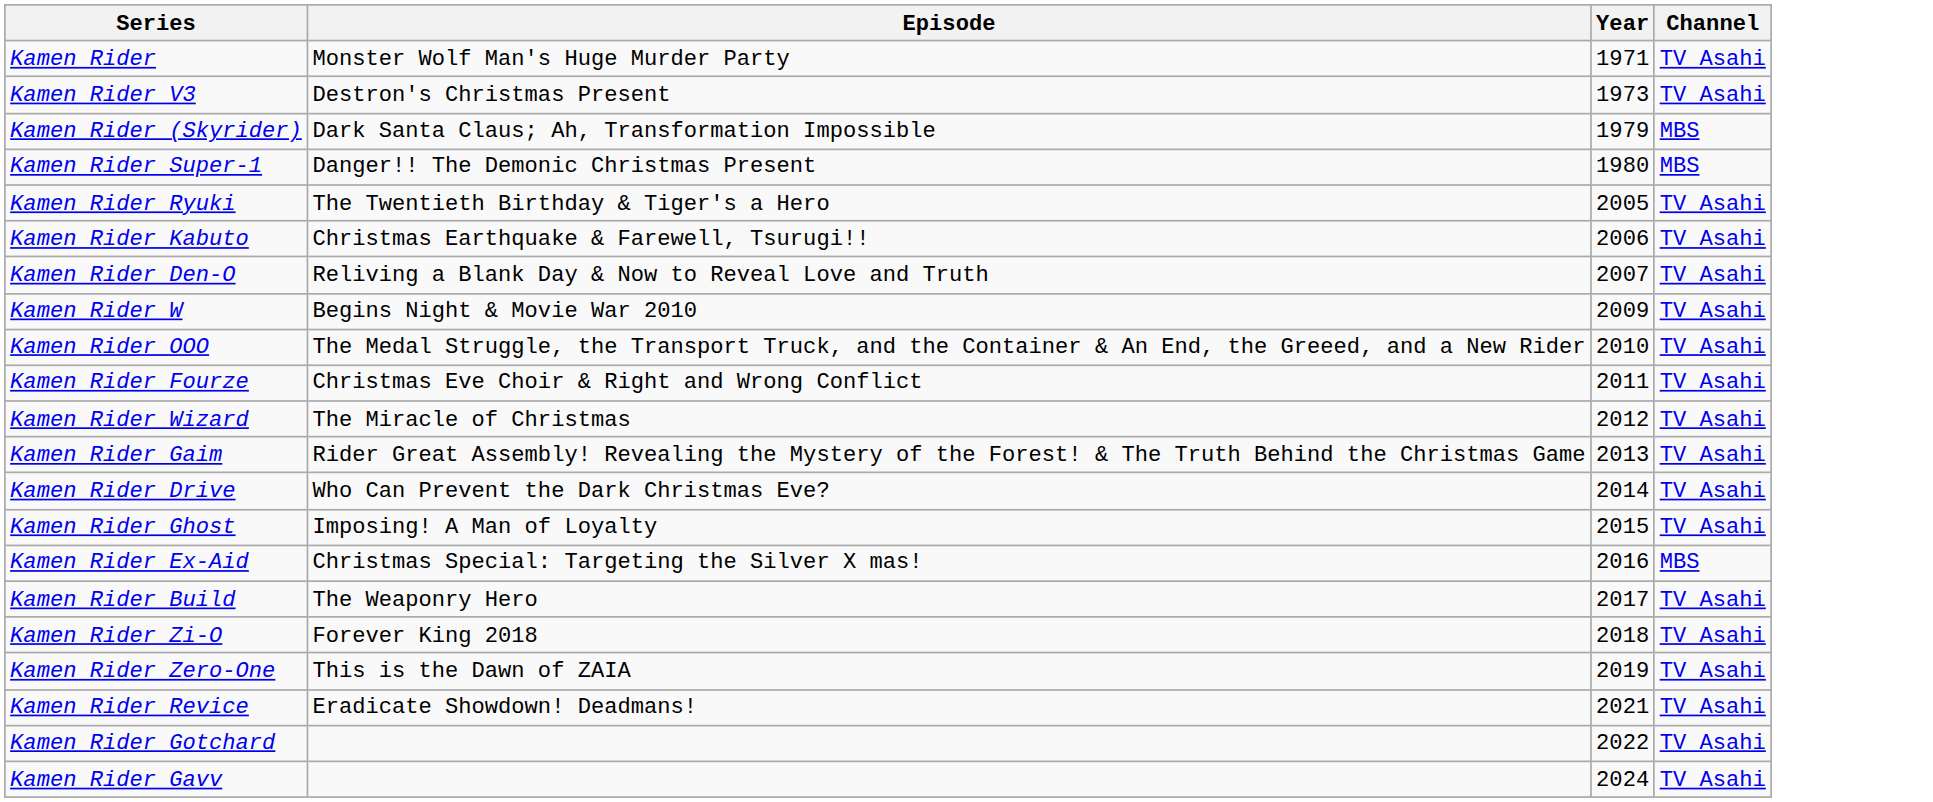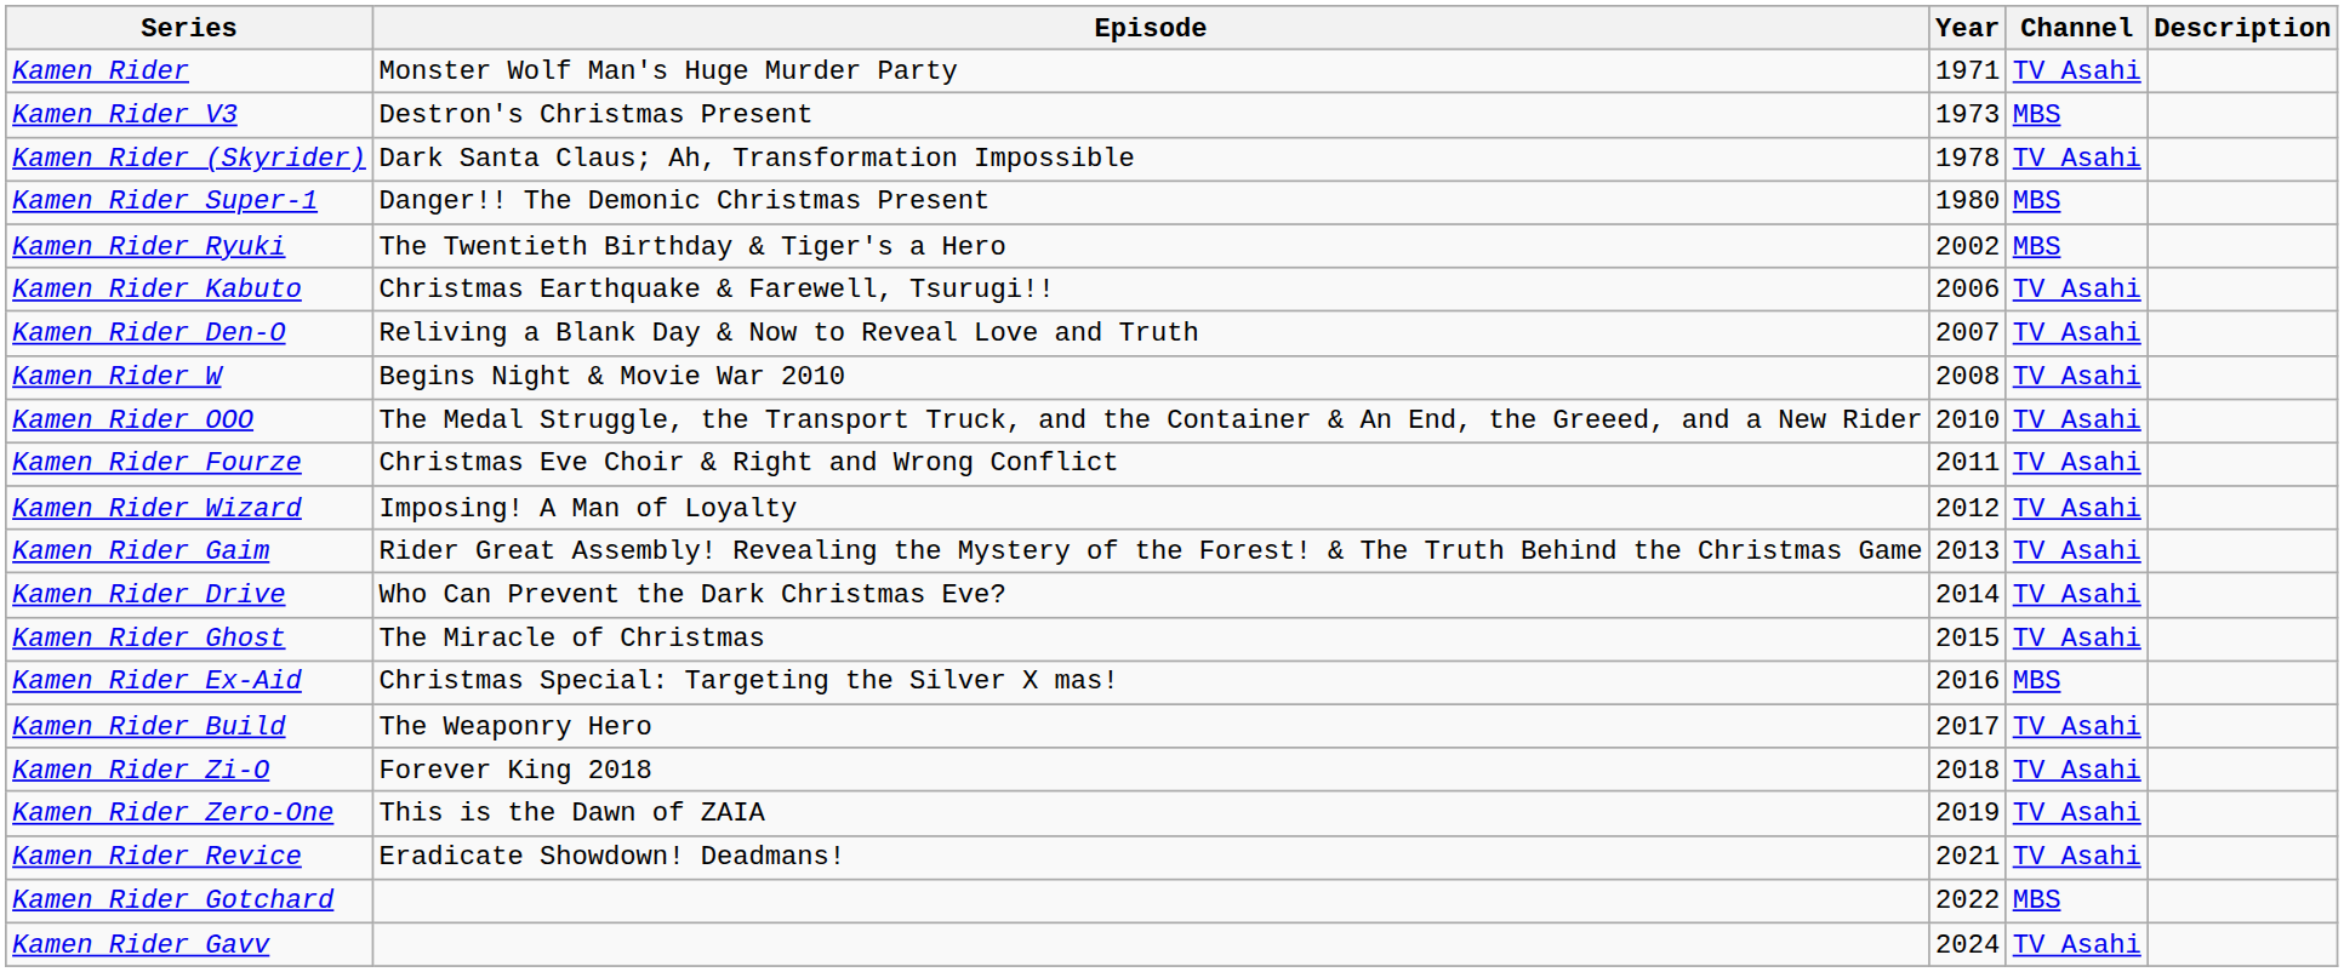 <table class="wikitable sortable">
 <tr>
 <th>Series</th>
 <th>Episode</th>
 <th>Year</th>
 <th>Channel</th>
+<th>Description</th>
 </tr>
 <tr>
 <td><em><a href='#'>Kamen Rider</a></em></td>
 <td>Monster Wolf Man's Huge Murder Party</td>
 <td>1971</td>
 <td><a href='#'>TV Asahi</a></td>
+<td></td>
 </tr>
 <tr>
 <td><em><a href='#'>Kamen Rider V3</a></em></td>
 <td>Destron's Christmas Present</td>
 <td>1973</td>
-<td><a href='#'>TV Asahi</a></td>
+<td><a href='#'>MBS</a></td>
+<td></td>
 </tr>
 <tr>
 <td><em><a href='#'>Kamen Rider (Skyrider)</a></em></td>
 <td>Dark Santa Claus; Ah, Transformation Impossible</td>
-<td>1979</td>
-<td><a href='#'>MBS</a></td>
+<td>1978</td>
+<td><a href='#'>TV Asahi</a></td>
+<td></td>
 </tr>
 <tr>
 <td><em><a href='#'>Kamen Rider Super-1</a></em></td>
 <td>Danger!! The Demonic Christmas Present</td>
 <td>1980</td>
 <td><a href='#'>MBS</a></td>
+<td></td>
 </tr>
 <tr>
 <td><em><a href='#'>Kamen Rider Ryuki</a></em></td>
 <td>The Twentieth Birthday & Tiger's a Hero</td>
-<td>2005</td>
-<td><a href='#'>TV Asahi</a></td>
+<td>2002</td>
+<td><a href='#'>MBS</a></td>
+<td></td>
 </tr>
 <tr>
 <td><em><a href='#'>Kamen Rider Kabuto</a></em></td>
 <td>Christmas Earthquake & Farewell, Tsurugi!!</td>
 <td>2006</td>
 <td><a href='#'>TV Asahi</a></td>
+<td></td>
 </tr>
 <tr>
 <td><em><a href='#'>Kamen Rider Den-O</a></em></td>
 <td>Reliving a Blank Day & Now to Reveal Love and Truth</td>
 <td>2007</td>
 <td><a href='#'>TV Asahi</a></td>
+<td></td>
 </tr>
 <tr>
 <td><em><a href='#'>Kamen Rider W</a></em></td>
 <td>Begins Night & Movie War 2010</td>
-<td>2009</td>
+<td>2008</td>
 <td><a href='#'>TV Asahi</a></td>
+<td></td>
 </tr>
 <tr>
 <td><em><a href='#'>Kamen Rider OOO</a></em></td>
 <td>The Medal Struggle, the Transport Truck, and the Container & An End, the Greeed, and a New Rider</td>
 <td>2010</td>
 <td><a href='#'>TV Asahi</a></td>
+<td></td>
 </tr>
 <tr>
 <td><em><a href='#'>Kamen Rider Fourze</a></em></td>
 <td>Christmas Eve Choir & Right and Wrong Conflict</td>
 <td>2011</td>
 <td><a href='#'>TV Asahi</a></td>
+<td></td>
 </tr>
 <tr>
 <td><em><a href='#'>Kamen Rider Wizard</a></em></td>
-<td>The Miracle of Christmas</td>
+<td>Imposing! A Man of Loyalty</td>
 <td>2012</td>
 <td><a href='#'>TV Asahi</a></td>
+<td></td>
 </tr>
 <tr>
 <td><em><a href='#'>Kamen Rider Gaim</a></em></td>
 <td>Rider Great Assembly! Revealing the Mystery of the Forest! & The Truth Behind the Christmas Game</td>
 <td>2013</td>
 <td><a href='#'>TV Asahi</a></td>
+<td></td>
 </tr>
 <tr>
 <td><em><a href='#'>Kamen Rider Drive</a></em></td>
 <td>Who Can Prevent the Dark Christmas Eve?</td>
 <td>2014</td>
 <td><a href='#'>TV Asahi</a></td>
+<td></td>
 </tr>
 <tr>
 <td><em><a href='#'>Kamen Rider Ghost</a></em></td>
-<td>Imposing! A Man of Loyalty</td>
+<td>The Miracle of Christmas</td>
 <td>2015</td>
 <td><a href='#'>TV Asahi</a></td>
+<td></td>
 </tr>
 <tr>
 <td><em><a href='#'>Kamen Rider Ex-Aid</a></em></td>
 <td>Christmas Special: Targeting the Silver X mas!</td>
 <td>2016</td>
 <td><a href='#'>MBS</a></td>
+<td></td>
 </tr>
 <tr>
 <td><em><a href='#'>Kamen Rider Build</a></em></td>
 <td>The Weaponry Hero</td>
 <td>2017</td>
 <td><a href='#'>TV Asahi</a></td>
+<td></td>
 </tr>
 <tr>
 <td><em><a href='#'>Kamen Rider Zi-O</a></em></td>
 <td>Forever King 2018</td>
 <td>2018</td>
 <td><a href='#'>TV Asahi</a></td>
+<td></td>
 </tr>
 <tr>
 <td><em><a href='#'>Kamen Rider Zero-One</a></em></td>
 <td>This is the Dawn of ZAIA</td>
 <td>2019</td>
 <td><a href='#'>TV Asahi</a></td>
+<td></td>
 </tr>
 <tr>
 <td><em><a href='#'>Kamen Rider Revice</a></em></td>
 <td>Eradicate Showdown! Deadmans!</td>
 <td>2021</td>
 <td><a href='#'>TV Asahi</a></td>
+<td></td>
 </tr>
 <tr>
 <td><em><a href='#'>Kamen Rider Gotchard</a></em></td>
 <td></td>
 <td>2022</td>
-<td><a href='#'>TV Asahi</a></td>
+<td><a href='#'>MBS</a></td>
+<td></td>
 </tr>
 <tr>
 <td><em><a href='#'>Kamen Rider Gavv</a></em></td>
 <td></td>
 <td>2024</td>
 <td><a href='#'>TV Asahi</a></td>
+<td></td>
 </tr>
 </table>
